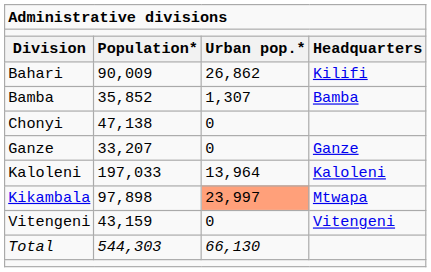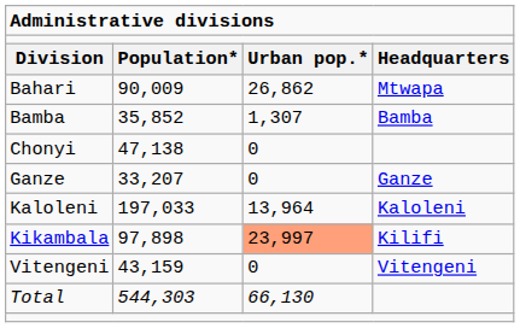 <table class="wikitable">
 <tr>
 <td colspan="4"><strong>Administrative divisions</strong></td>
 </tr>
 <tr>
 <td colspan="4"></td>
 </tr>
 <tr>
 <th>Division</th>
 <th>Population*</th>
 <th>Urban pop.*</th>
 <th>Headquarters</th>
 </tr>
 <tr>
 <td>Bahari</td>
 <td>90,009</td>
 <td>26,862</td>
-<td><a href='#'>Kilifi</a></td>
+<td><a href='#'>Mtwapa</a></td>
 </tr>
 <tr>
 <td>Bamba</td>
 <td>35,852</td>
 <td>1,307</td>
 <td><a href='#'>Bamba</a></td>
 </tr>
 <tr>
 <td>Chonyi</td>
 <td>47,138</td>
 <td>0</td>
 <td></td>
 </tr>
 <tr>
 <td>Ganze</td>
 <td>33,207</td>
 <td>0</td>
 <td><a href='#'>Ganze</a></td>
 </tr>
 <tr>
 <td>Kaloleni</td>
 <td>197,033</td>
 <td>13,964</td>
 <td><a href='#'>Kaloleni</a></td>
 </tr>
 <tr>
 <td><a href='#'>Kikambala</a></td>
 <td>97,898</td>
 <td style="background: lightsalmon;">23,997</td>
-<td><a href='#'>Mtwapa</a></td>
+<td><a href='#'>Kilifi</a></td>
 </tr>
 <tr>
 <td>Vitengeni</td>
 <td>43,159</td>
 <td>0</td>
 <td><a href='#'>Vitengeni</a></td>
 </tr>
 <tr>
 <td><em>Total</em></td>
 <td><em>544,303</em></td>
 <td><em>66,130</em></td>
 <td></td>
 </tr>
 <tr>
 <td colspan="4"></td>
 </tr>
 </table>
